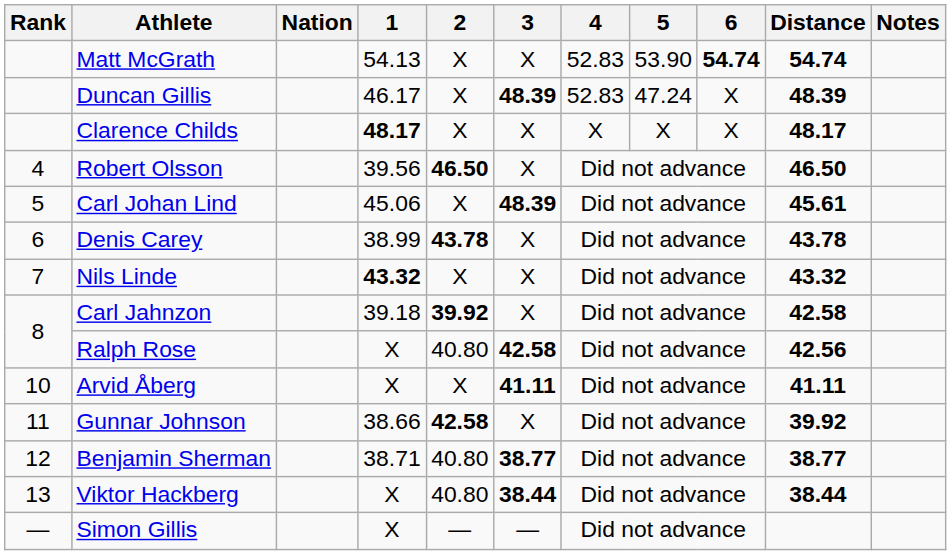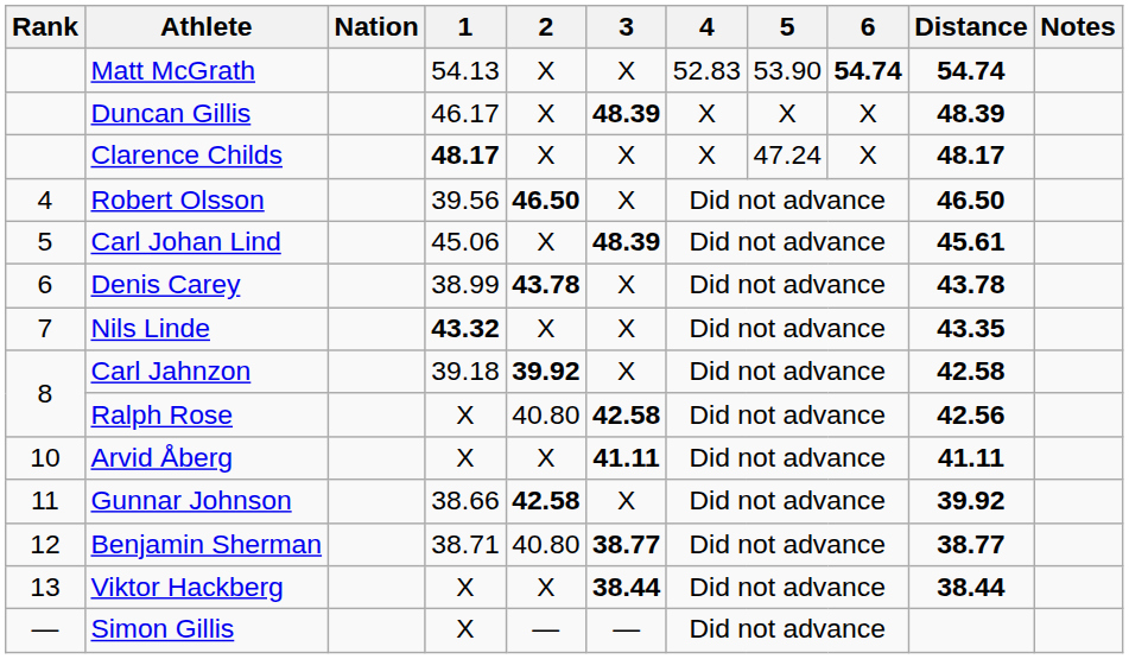 <table class="wikitable sortable" style="text-align:center;">
 <tr>
 <th>Rank</th>
 <th>Athlete</th>
 <th>Nation</th>
 <th>1</th>
 <th>2</th>
 <th>3</th>
 <th>4</th>
 <th>5</th>
 <th>6</th>
 <th>Distance</th>
 <th>Notes</th>
 </tr>
 <tr>
 <td></td>
 <td align=left><a href='#'>Matt McGrath</a></td>
 <td align=left></td>
 <td>54.13 </td>
 <td data-sort-value=1.00>X</td>
 <td data-sort-value=1.00>X</td>
 <td>52.83</td>
 <td>53.90</td>
 <td><strong>54.74</strong> </td>
 <td><strong>54.74</strong></td>
 <td></td>
 </tr>
 <tr>
 <td></td>
 <td align=left><a href='#'>Duncan Gillis</a></td>
 <td align=left></td>
 <td>46.17</td>
 <td data-sort-value=1.00>X</td>
 <td><strong>48.39</strong></td>
-<td>52.83</td>
-<td>47.24</td>
+<td data-sort-value=1.00>X</td>
+<td data-sort-value=1.00>X</td>
 <td data-sort-value=1.00>X</td>
 <td><strong>48.39</strong></td>
 <td></td>
 </tr>
 <tr>
 <td></td>
 <td align=left><a href='#'>Clarence Childs</a></td>
 <td align=left></td>
 <td><strong>48.17</strong></td>
 <td data-sort-value=1.00>X</td>
 <td data-sort-value=1.00>X</td>
 <td data-sort-value=1.00>X</td>
-<td data-sort-value=1.00>X</td>
+<td>47.24</td>
 <td data-sort-value=1.00>X</td>
 <td><strong>48.17</strong></td>
 <td></td>
 </tr>
 <tr>
 <td>4</td>
 <td align=left><a href='#'>Robert Olsson</a></td>
 <td align=left></td>
 <td>39.56</td>
 <td><strong>46.50</strong></td>
 <td data-sort-value=1.00>X</td>
 <td colspan=3 data-sort-value=0.00>Did not advance</td>
 <td><strong>46.50</strong></td>
 <td></td>
 </tr>
 <tr>
 <td>5</td>
 <td align=left><a href='#'>Carl Johan Lind</a></td>
 <td align=left></td>
 <td>45.06</td>
 <td data-sort-value=1.00>X</td>
 <td><strong>48.39</strong></td>
 <td colspan=3 data-sort-value=0.00>Did not advance</td>
 <td><strong>45.61</strong></td>
 <td></td>
 </tr>
 <tr>
 <td>6</td>
 <td align=left><a href='#'>Denis Carey</a></td>
 <td align=left></td>
 <td>38.99</td>
 <td><strong>43.78</strong></td>
 <td data-sort-value=1.00>X</td>
 <td colspan=3 data-sort-value=0.00>Did not advance</td>
 <td><strong>43.78</strong></td>
 <td></td>
 </tr>
 <tr>
 <td>7</td>
 <td align=left><a href='#'>Nils Linde</a></td>
 <td align=left></td>
 <td><strong>43.32</strong></td>
 <td data-sort-value=1.00>X</td>
 <td data-sort-value=1.00>X</td>
 <td colspan=3 data-sort-value=0.00>Did not advance</td>
-<td><strong>43.32</strong></td>
+<td><strong>43.35</strong></td>
 <td></td>
 </tr>
 <tr>
 <td rowspan=2>8</td>
 <td align=left><a href='#'>Carl Jahnzon</a></td>
 <td align=left></td>
 <td>39.18</td>
 <td><strong>39.92</strong></td>
 <td data-sort-value=1.00>X</td>
 <td colspan=3 data-sort-value=0.00>Did not advance</td>
 <td><strong>42.58</strong></td>
 <td></td>
 </tr>
 <tr>
 <td align=left><a href='#'>Ralph Rose</a></td>
 <td align=left></td>
 <td data-sort-value=1.00>X</td>
 <td>40.80</td>
 <td><strong>42.58</strong></td>
 <td colspan=3 data-sort-value=0.00>Did not advance</td>
 <td><strong>42.56</strong></td>
 <td></td>
 </tr>
 <tr>
 <td>10</td>
 <td align=left><a href='#'>Arvid Åberg</a></td>
 <td align=left></td>
 <td data-sort-value=1.00>X</td>
 <td data-sort-value=1.00>X</td>
 <td><strong>41.11</strong></td>
 <td colspan=3 data-sort-value=0.00>Did not advance</td>
 <td><strong>41.11</strong></td>
 <td></td>
 </tr>
 <tr>
 <td>11</td>
 <td align=left><a href='#'>Gunnar Johnson</a></td>
 <td align=left></td>
 <td>38.66</td>
 <td><strong>42.58</strong></td>
 <td data-sort-value=1.00>X</td>
 <td colspan=3 data-sort-value=0.00>Did not advance</td>
 <td><strong>39.92</strong></td>
 <td></td>
 </tr>
 <tr>
 <td>12</td>
 <td align=left><a href='#'>Benjamin Sherman</a></td>
 <td align=left></td>
 <td>38.71</td>
 <td>40.80</td>
 <td><strong>38.77</strong></td>
 <td colspan=3 data-sort-value=0.00>Did not advance</td>
 <td><strong>38.77</strong></td>
 <td></td>
 </tr>
 <tr>
 <td>13</td>
 <td align=left><a href='#'>Viktor Hackberg</a></td>
 <td align=left></td>
 <td data-sort-value=1.00>X</td>
-<td>40.80</td>
+<td data-sort-value=1.00>X</td>
 <td><strong>38.44</strong></td>
 <td colspan=3 data-sort-value=0.00>Did not advance</td>
 <td><strong>38.44</strong></td>
 <td></td>
 </tr>
 <tr>
 <td data-sort-value=14>—</td>
 <td align=left><a href='#'>Simon Gillis</a></td>
 <td align=left></td>
 <td data-sort-value=1.00>X</td>
 <td data-sort-value=1.00>—</td>
 <td data-sort-value=1.00>—</td>
 <td colspan=3 data-sort-value=0.00>Did not advance</td>
 <td></td>
 <td></td>
 </tr>
 </table>
